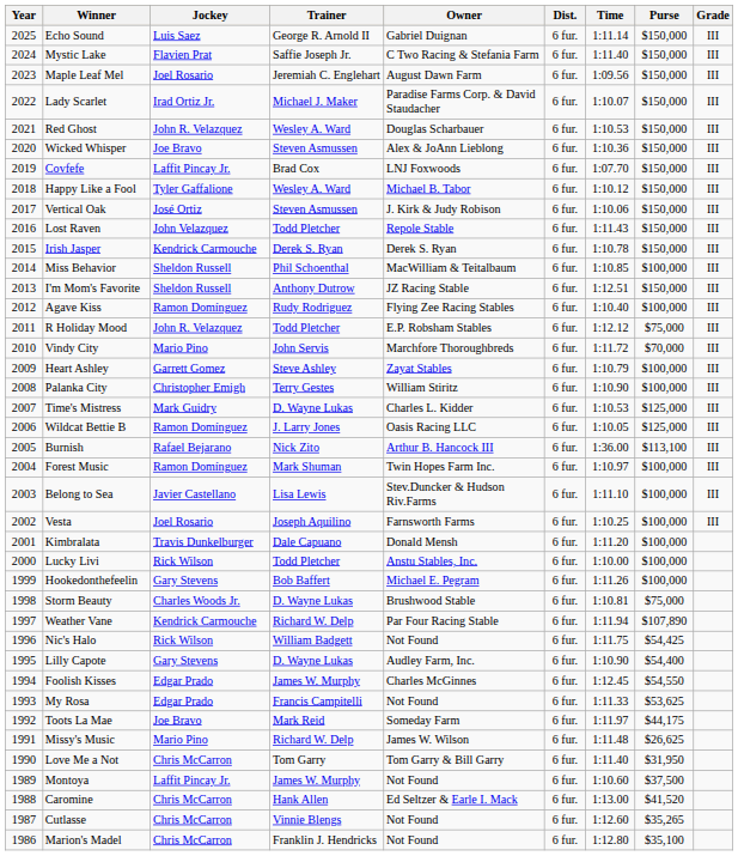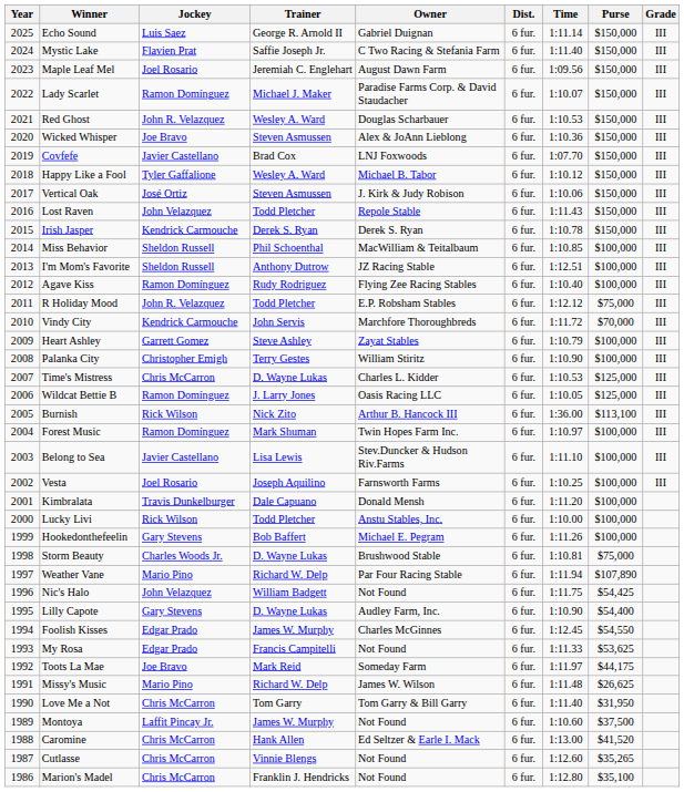 <table class="wikitable sortable" style="border-collapse: collapse; font-size:90%">
 <tr style="background:#DACAA5;">
 <th width="40px">Year</th>
 <th width="125px">Winner</th>
 <th width="150px">Jockey</th>
 <th width="145px">Trainer</th>
 <th width="210px">Owner</th>
 <th width="45px">Dist.</th>
 <th width="55px">Time</th>
 <th width="65px">Purse</th>
 <th width="40px">Grade</th>
 </tr>
 <tr>
 <td style="text-align: center;">2025</td>
 <td>Echo Sound</td>
 <td><a href='#'>Luis Saez</a></td>
 <td>George R. Arnold II</td>
 <td>Gabriel Duignan</td>
 <td style="text-align: center;">6 fur.</td>
 <td style="text-align: center;">1:11.14</td>
 <td style="text-align: center;">$150,000</td>
 <td style="text-align: center;">III</td>
 </tr>
 <tr>
 <td style="text-align: center;">2024</td>
 <td>Mystic Lake</td>
 <td><a href='#'>Flavien Prat</a></td>
 <td>Saffie Joseph Jr.</td>
 <td>C Two Racing & Stefania Farm</td>
 <td style="text-align: center;">6 fur.</td>
 <td style="text-align: center;">1:11.40</td>
 <td style="text-align: center;">$150,000</td>
 <td style="text-align: center;">III</td>
 </tr>
 <tr>
 <td style="text-align: center;">2023</td>
 <td>Maple Leaf Mel</td>
 <td><a href='#'>Joel Rosario</a></td>
 <td>Jeremiah C. Englehart</td>
 <td>August Dawn Farm</td>
 <td style="text-align: center;">6 fur.</td>
 <td style="text-align: center;">1:09.56</td>
 <td style="text-align: center;">$150,000</td>
 <td style="text-align: center;">III</td>
 </tr>
 <tr>
 <td style="text-align:center;">2022</td>
 <td>Lady Scarlet</td>
-<td><a href='#'>Irad Ortiz Jr.</a></td>
+<td><a href='#'>Ramon Domínguez</a></td>
 <td><a href='#'>Michael J. Maker</a></td>
 <td>Paradise Farms Corp. & David Staudacher</td>
 <td style="text-align:center;">6 fur.</td>
 <td style="text-align:center;">1:10.07</td>
 <td style="text-align:center;">$150,000</td>
 <td style="text-align:center;">III</td>
 </tr>
 <tr>
 <td style="text-align:center;">2021</td>
 <td>Red Ghost</td>
 <td><a href='#'>John R. Velazquez</a></td>
 <td><a href='#'>Wesley A. Ward</a></td>
 <td>Douglas Scharbauer</td>
 <td style="text-align:center;">6 fur.</td>
 <td style="text-align:center;">1:10.53</td>
 <td style="text-align:center;">$150,000</td>
 <td style="text-align:center;">III</td>
 </tr>
 <tr>
 <td style="text-align:center;">2020</td>
 <td>Wicked Whisper</td>
 <td><a href='#'>Joe Bravo</a></td>
 <td><a href='#'>Steven Asmussen</a></td>
 <td>Alex & JoAnn Lieblong</td>
 <td style="text-align:center;">6 fur.</td>
 <td style="text-align:center;">1:10.36</td>
 <td style="text-align:center;">$150,000</td>
 <td style="text-align:center;">III</td>
 </tr>
 <tr>
 <td style="text-align:center;">2019</td>
 <td><a href='#'>Covfefe</a></td>
-<td><a href='#'>Laffit Pincay Jr.</a></td>
+<td><a href='#'>Javier Castellano</a></td>
 <td>Brad Cox</td>
 <td>LNJ Foxwoods</td>
 <td style="text-align:center;">6 fur.</td>
 <td style="text-align:center;">1:07.70</td>
 <td style="text-align:center;">$150,000</td>
 <td style="text-align:center;">III</td>
 </tr>
 <tr>
 <td style="text-align:center;">2018</td>
 <td>Happy Like a Fool</td>
 <td><a href='#'>Tyler Gaffalione</a></td>
 <td><a href='#'>Wesley A. Ward</a></td>
 <td><a href='#'>Michael B. Tabor</a></td>
 <td style="text-align:center;">6 fur.</td>
 <td style="text-align:center;">1:10.12</td>
 <td style="text-align:center;">$150,000</td>
 <td style="text-align:center;">III</td>
 </tr>
 <tr>
 <td style="text-align:center;">2017</td>
 <td>Vertical Oak</td>
 <td><a href='#'>José Ortiz</a></td>
 <td><a href='#'>Steven Asmussen</a></td>
 <td>J. Kirk & Judy Robison</td>
 <td style="text-align:center;">6 fur.</td>
 <td style="text-align:center;">1:10.06</td>
 <td style="text-align:center;">$150,000</td>
 <td style="text-align:center;">III</td>
 </tr>
 <tr>
 <td style="text-align:center;">2016</td>
 <td>Lost Raven</td>
 <td><a href='#'>John Velazquez</a></td>
 <td><a href='#'>Todd Pletcher</a></td>
 <td><a href='#'>Repole Stable</a></td>
 <td style="text-align:center;">6 fur.</td>
 <td style="text-align:center;">1:11.43</td>
 <td style="text-align:center;">$150,000</td>
 <td style="text-align:center;">III</td>
 </tr>
 <tr>
 <td style="text-align:center;">2015</td>
 <td><a href='#'>Irish Jasper</a></td>
 <td><a href='#'>Kendrick Carmouche</a></td>
 <td><a href='#'>Derek S. Ryan</a></td>
 <td>Derek S. Ryan</td>
 <td style="text-align:center;">6 fur.</td>
 <td style="text-align:center;">1:10.78</td>
 <td style="text-align:center;">$150,000</td>
 <td style="text-align:center;">III</td>
 </tr>
 <tr>
 <td style="text-align:center;">2014</td>
 <td>Miss Behavior</td>
 <td><a href='#'>Sheldon Russell</a></td>
 <td><a href='#'>Phil Schoenthal</a></td>
 <td>MacWilliam & Teitalbaum</td>
 <td style="text-align:center;">6 fur.</td>
 <td style="text-align:center;">1:10.85</td>
 <td style="text-align:center;">$100,000</td>
 <td style="text-align:center;">III</td>
 </tr>
 <tr>
 <td style="text-align:center;">2013</td>
 <td>I'm Mom's Favorite</td>
 <td><a href='#'>Sheldon Russell</a></td>
 <td><a href='#'>Anthony Dutrow</a></td>
 <td>JZ Racing Stable</td>
 <td style="text-align:center;">6 fur.</td>
 <td style="text-align:center;">1:12.51</td>
-<td style="text-align:center;">$150,000</td>
+<td style="text-align:center;">$100,000</td>
 <td style="text-align:center;">III</td>
 </tr>
 <tr>
 <td style="text-align:center;">2012</td>
 <td>Agave Kiss</td>
 <td><a href='#'>Ramon Domínguez</a></td>
 <td><a href='#'>Rudy Rodriguez</a></td>
 <td>Flying Zee Racing Stables</td>
 <td style="text-align:center;">6 fur.</td>
 <td style="text-align:center;">1:10.40</td>
 <td style="text-align:center;">$100,000</td>
 <td style="text-align:center;">III</td>
 </tr>
 <tr>
 <td style="text-align:center;">2011</td>
 <td>R Holiday Mood</td>
 <td><a href='#'>John R. Velazquez</a></td>
 <td><a href='#'>Todd Pletcher</a></td>
 <td>E.P. Robsham Stables</td>
 <td style="text-align:center;">6 fur.</td>
 <td style="text-align:center;">1:12.12</td>
 <td style="text-align:center;">$75,000</td>
 <td style="text-align:center;">III</td>
 </tr>
 <tr>
 <td style="text-align:center;">2010</td>
 <td>Vindy City</td>
-<td><a href='#'>Mario Pino</a></td>
+<td><a href='#'>Kendrick Carmouche</a></td>
 <td><a href='#'>John Servis</a></td>
 <td>Marchfore Thoroughbreds</td>
 <td style="text-align:center;">6 fur.</td>
 <td style="text-align:center;">1:11.72</td>
 <td style="text-align:center;">$70,000</td>
 <td style="text-align:center;">III</td>
 </tr>
 <tr>
 <td style="text-align:center;">2009</td>
 <td>Heart Ashley</td>
 <td><a href='#'>Garrett Gomez</a></td>
 <td><a href='#'>Steve Ashley</a></td>
 <td><a href='#'>Zayat Stables</a></td>
 <td style="text-align:center;">6 fur.</td>
 <td style="text-align:center;">1:10.79</td>
 <td style="text-align:center;">$100,000</td>
 <td style="text-align:center;">III</td>
 </tr>
 <tr>
 <td style="text-align:center;">2008</td>
 <td>Palanka City</td>
 <td><a href='#'>Christopher Emigh</a></td>
 <td><a href='#'>Terry Gestes</a></td>
 <td>William Stiritz</td>
 <td style="text-align:center;">6 fur.</td>
 <td style="text-align:center;">1:10.90</td>
 <td style="text-align:center;">$100,000</td>
 <td style="text-align:center;">III</td>
 </tr>
 <tr>
 <td style="text-align:center;">2007</td>
 <td>Time's Mistress</td>
-<td><a href='#'>Mark Guidry</a></td>
+<td><a href='#'>Chris McCarron</a></td>
 <td><a href='#'>D. Wayne Lukas</a></td>
 <td>Charles L. Kidder</td>
 <td style="text-align:center;">6 fur.</td>
 <td style="text-align:center;">1:10.53</td>
 <td style="text-align:center;">$125,000</td>
 <td style="text-align:center;">III</td>
 </tr>
 <tr>
 <td style="text-align:center;">2006</td>
 <td>Wildcat Bettie B</td>
 <td><a href='#'>Ramon Domínguez</a></td>
 <td><a href='#'>J. Larry Jones</a></td>
 <td>Oasis Racing LLC</td>
 <td style="text-align:center;">6 fur.</td>
 <td style="text-align:center;">1:10.05</td>
 <td style="text-align:center;">$125,000</td>
 <td style="text-align:center;">III</td>
 </tr>
 <tr>
 <td style="text-align:center;">2005</td>
 <td>Burnish</td>
-<td><a href='#'>Rafael Bejarano</a></td>
+<td><a href='#'>Rick Wilson</a></td>
 <td><a href='#'>Nick Zito</a></td>
 <td><a href='#'>Arthur B. Hancock III</a></td>
 <td style="text-align:center;">6 fur.</td>
 <td style="text-align:center;">1:36.00</td>
 <td style="text-align:center;">$113,100</td>
 <td style="text-align:center;">III</td>
 </tr>
 <tr>
 <td style="text-align:center;">2004</td>
 <td>Forest Music</td>
 <td><a href='#'>Ramon Domínguez</a></td>
 <td><a href='#'>Mark Shuman</a></td>
 <td>Twin Hopes Farm Inc.</td>
 <td style="text-align:center;">6 fur.</td>
 <td style="text-align:center;">1:10.97</td>
 <td style="text-align:center;">$100,000</td>
 <td style="text-align:center;">III</td>
 </tr>
 <tr>
 <td style="text-align:center;">2003</td>
 <td>Belong to Sea</td>
 <td><a href='#'>Javier Castellano</a></td>
 <td><a href='#'>Lisa Lewis</a></td>
 <td>Stev.Duncker & Hudson Riv.Farms</td>
 <td style="text-align:center;">6 fur.</td>
 <td style="text-align:center;">1:11.10</td>
 <td style="text-align:center;">$100,000</td>
 <td style="text-align:center;">III</td>
 </tr>
 <tr>
 <td style="text-align:center;">2002</td>
 <td>Vesta</td>
 <td><a href='#'>Joel Rosario</a></td>
 <td><a href='#'>Joseph Aquilino</a></td>
 <td>Farnsworth Farms</td>
 <td style="text-align:center;">6 fur.</td>
 <td style="text-align:center;">1:10.25</td>
 <td style="text-align:center;">$100,000</td>
 <td style="text-align:center;">III</td>
 </tr>
 <tr>
 <td style="text-align:center;">2001</td>
 <td>Kimbralata</td>
 <td><a href='#'>Travis Dunkelburger</a></td>
 <td><a href='#'>Dale Capuano</a></td>
 <td>Donald Mensh</td>
 <td style="text-align:center;">6 fur.</td>
 <td style="text-align:center;">1:11.20</td>
 <td style="text-align:center;">$100,000</td>
 <td></td>
 </tr>
 <tr>
 <td style="text-align:center;">2000</td>
 <td>Lucky Livi</td>
 <td><a href='#'>Rick Wilson</a></td>
 <td><a href='#'>Todd Pletcher</a></td>
 <td><a href='#'>Anstu Stables, Inc.</a></td>
 <td style="text-align:center;">6 fur.</td>
 <td style="text-align:center;">1:10.00</td>
 <td style="text-align:center;">$100,000</td>
 <td></td>
 </tr>
 <tr>
 <td style="text-align:center;">1999</td>
 <td>Hookedonthefeelin</td>
 <td><a href='#'>Gary Stevens</a></td>
 <td><a href='#'>Bob Baffert</a></td>
 <td><a href='#'>Michael E. Pegram</a></td>
 <td style="text-align:center;">6 fur.</td>
 <td style="text-align:center;">1:11.26</td>
 <td style="text-align:center;">$100,000</td>
 <td></td>
 </tr>
 <tr>
 <td style="text-align:center;">1998</td>
 <td>Storm Beauty</td>
 <td><a href='#'>Charles Woods Jr.</a></td>
 <td><a href='#'>D. Wayne Lukas</a></td>
 <td>Brushwood Stable</td>
 <td style="text-align:center;">6 fur.</td>
 <td style="text-align:center;">1:10.81</td>
 <td style="text-align:center;">$75,000</td>
 <td></td>
 </tr>
 <tr>
 <td style="text-align:center;">1997</td>
 <td>Weather Vane</td>
-<td><a href='#'>Kendrick Carmouche</a></td>
+<td><a href='#'>Mario Pino</a></td>
 <td><a href='#'>Richard W. Delp</a></td>
 <td>Par Four Racing Stable</td>
 <td style="text-align:center;">6 fur.</td>
 <td style="text-align:center;">1:11.94</td>
 <td style="text-align:center;">$107,890</td>
 <td></td>
 </tr>
 <tr>
 <td style="text-align:center;">1996</td>
 <td>Nic's Halo</td>
-<td><a href='#'>Rick Wilson</a></td>
+<td><a href='#'>John Velazquez</a></td>
 <td><a href='#'>William Badgett</a></td>
 <td>Not Found</td>
 <td style="text-align:center;">6 fur.</td>
 <td style="text-align:center;">1:11.75</td>
 <td style="text-align:center;">$54,425</td>
 <td></td>
 </tr>
 <tr>
 <td style="text-align:center;">1995</td>
 <td>Lilly Capote</td>
 <td><a href='#'>Gary Stevens</a></td>
 <td><a href='#'>D. Wayne Lukas</a></td>
 <td>Audley Farm, Inc.</td>
 <td style="text-align:center;">6 fur.</td>
 <td style="text-align:center;">1:10.90</td>
 <td style="text-align:center;">$54,400</td>
 <td></td>
 </tr>
 <tr>
 <td style="text-align:center;">1994</td>
 <td>Foolish Kisses</td>
 <td><a href='#'>Edgar Prado</a></td>
 <td><a href='#'>James W. Murphy</a></td>
 <td>Charles McGinnes</td>
 <td style="text-align:center;">6 fur.</td>
 <td style="text-align:center;">1:12.45</td>
 <td style="text-align:center;">$54,550</td>
 <td></td>
 </tr>
 <tr>
 <td style="text-align:center;">1993</td>
 <td>My Rosa</td>
 <td><a href='#'>Edgar Prado</a></td>
 <td><a href='#'>Francis Campitelli</a></td>
 <td>Not Found</td>
 <td style="text-align:center;">6 fur.</td>
 <td style="text-align:center;">1:11.33</td>
 <td style="text-align:center;">$53,625</td>
 <td></td>
 </tr>
 <tr>
 <td style="text-align:center;">1992</td>
 <td>Toots La Mae</td>
 <td><a href='#'>Joe Bravo</a></td>
 <td><a href='#'>Mark Reid</a></td>
 <td>Someday Farm</td>
 <td style="text-align:center;">6 fur.</td>
 <td style="text-align:center;">1:11.97</td>
 <td style="text-align:center;">$44,175</td>
 <td></td>
 </tr>
 <tr>
 <td style="text-align:center;">1991</td>
 <td>Missy's Music</td>
 <td><a href='#'>Mario Pino</a></td>
 <td><a href='#'>Richard W. Delp</a></td>
 <td>James W. Wilson</td>
 <td style="text-align:center;">6 fur.</td>
 <td style="text-align:center;">1:11.48</td>
 <td style="text-align:center;">$26,625</td>
 <td></td>
 </tr>
 <tr>
 <td style="text-align:center;">1990</td>
 <td>Love Me a Not</td>
 <td><a href='#'>Chris McCarron</a></td>
 <td>Tom Garry</td>
 <td>Tom Garry & Bill Garry</td>
 <td style="text-align:center;">6 fur.</td>
 <td style="text-align:center;">1:11.40</td>
 <td style="text-align:center;">$31,950</td>
 <td></td>
 </tr>
 <tr>
 <td style="text-align:center;">1989</td>
 <td>Montoya</td>
 <td><a href='#'>Laffit Pincay Jr.</a></td>
 <td><a href='#'>James W. Murphy</a></td>
 <td>Not Found</td>
 <td style="text-align:center;">6 fur.</td>
 <td style="text-align:center;">1:10.60</td>
 <td style="text-align:center;">$37,500</td>
 <td></td>
 </tr>
 <tr>
 <td style="text-align:center;">1988</td>
 <td>Caromine</td>
 <td><a href='#'>Chris McCarron</a></td>
 <td><a href='#'>Hank Allen</a></td>
 <td>Ed Seltzer & <a href='#'>Earle I. Mack</a></td>
 <td style="text-align:center;">6 fur.</td>
 <td style="text-align:center;">1:13.00</td>
 <td style="text-align:center;">$41,520</td>
 <td></td>
 </tr>
 <tr>
 <td style="text-align:center;">1987</td>
 <td>Cutlasse</td>
 <td><a href='#'>Chris McCarron</a></td>
 <td><a href='#'>Vinnie Blengs</a></td>
 <td>Not Found</td>
 <td style="text-align:center;">6 fur.</td>
 <td style="text-align:center;">1:12.60</td>
 <td style="text-align:center;">$35,265</td>
 <td></td>
 </tr>
 <tr>
 <td style="text-align:center;">1986</td>
 <td>Marion's Madel</td>
 <td><a href='#'>Chris McCarron</a></td>
 <td>Franklin J. Hendricks</td>
 <td>Not Found</td>
 <td style="text-align:center;">6 fur.</td>
 <td style="text-align:center;">1:12.80</td>
 <td style="text-align:center;">$35,100</td>
 <td></td>
 </tr>
 </table>
